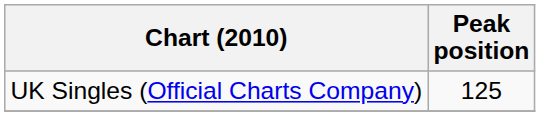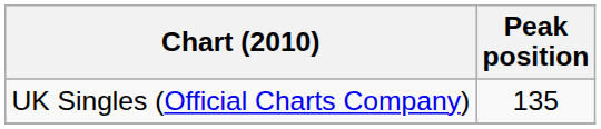 <table class="wikitable sortable">
 <tr>
 <th>Chart (2010)</th>
 <th>Peak<br>position</th>
 </tr>
 <tr>
 <td>UK Singles (<a href='#'>Official Charts Company</a>)</td>
-<td style="text-align:center;">125</td>
+<td style="text-align:center;">135</td>
 </tr>
 <tr>
 </tr>
 </table>
